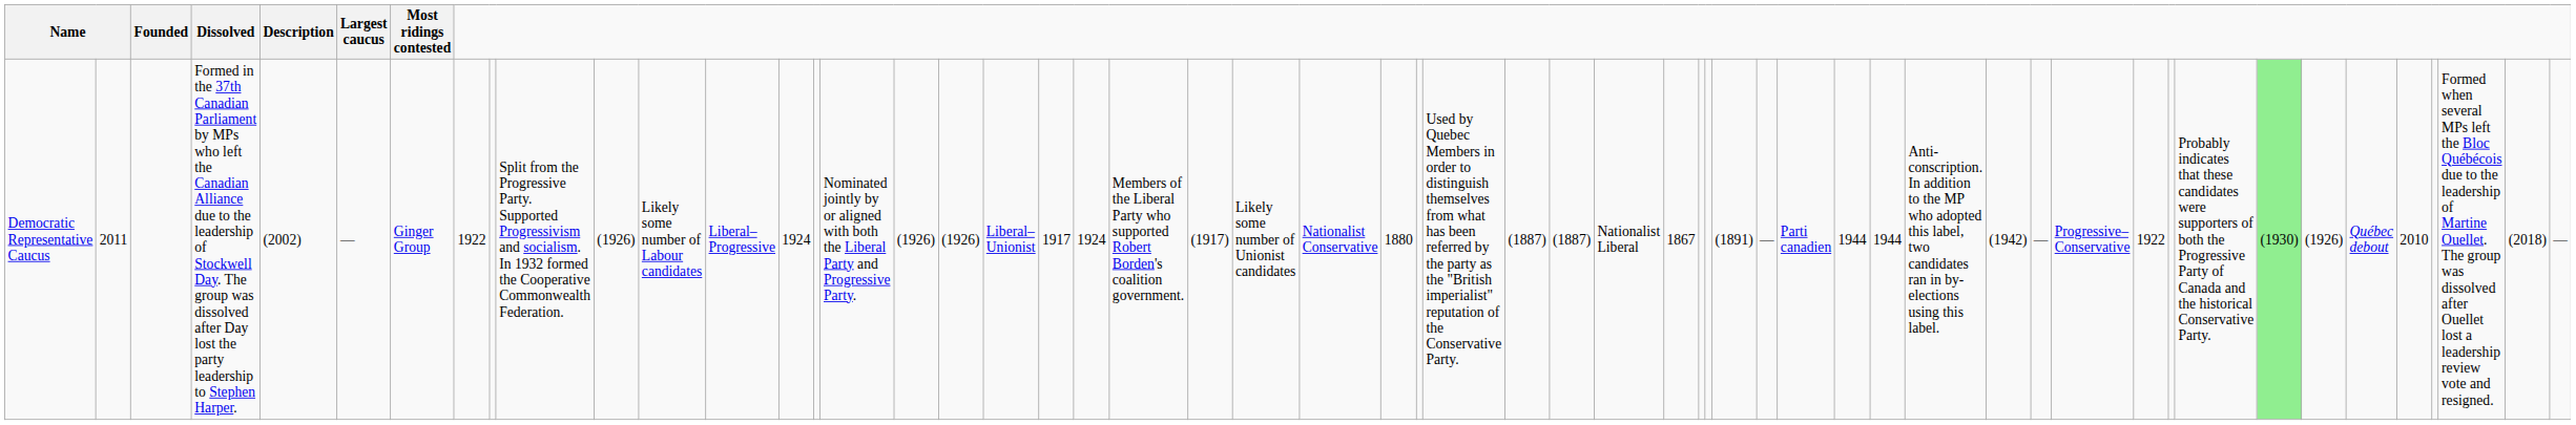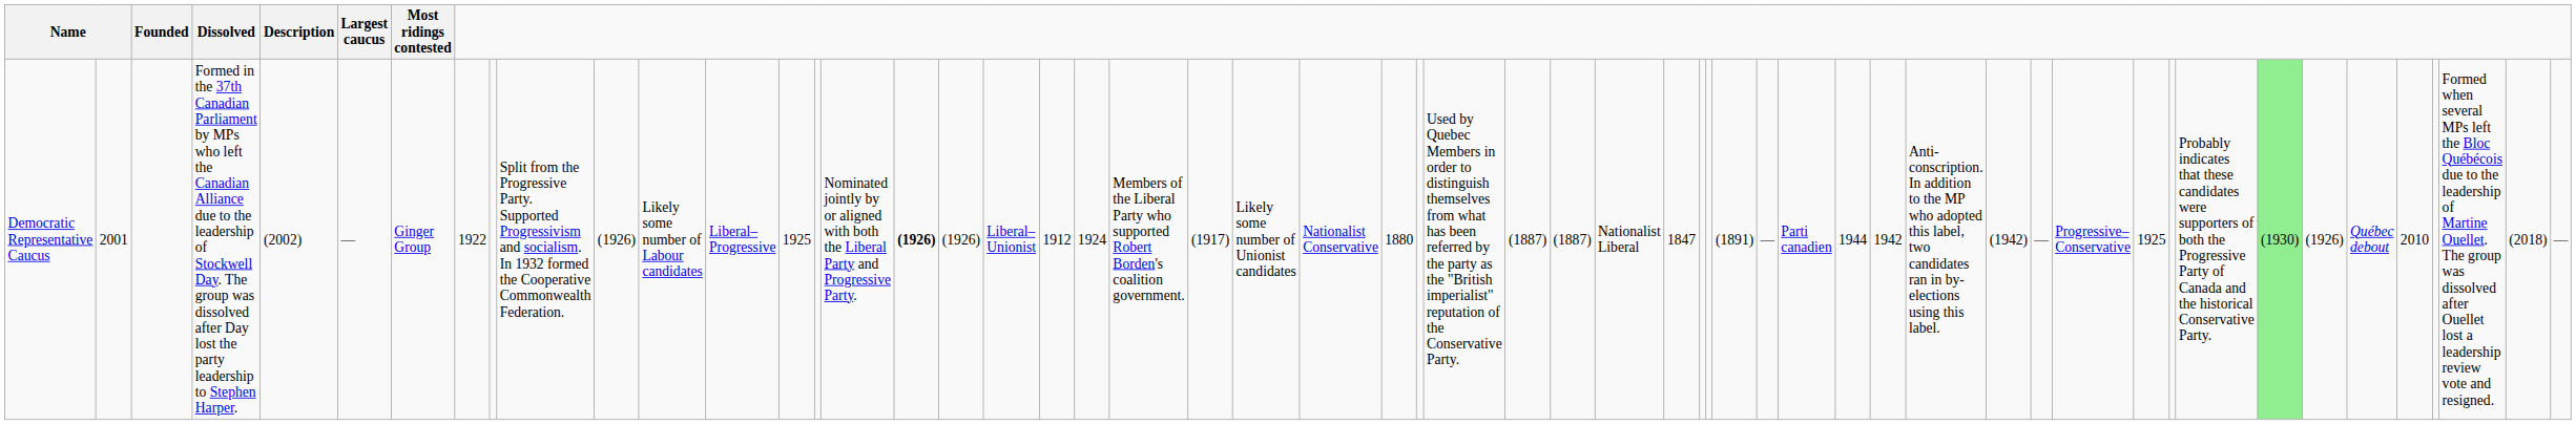 <table class="wikitable sortable">
 <tr>
 <th colspan="2">Name</th>
 <th>Founded</th>
 <th>Dissolved</th>
 <th class="unsortable">Description</th>
 <th>Largest caucus</th>
 <th>Most ridings contested</th>
 </tr>
 <tr>
 <td><a href='#'>Democratic Representative Caucus</a></td>
-<td>2011</td>
+<td>2001</td>
 <td></td>
 <td>Formed in the <a href='#'>37th Canadian Parliament</a> by MPs who left the <a href='#'>Canadian Alliance</a> due to the leadership of <a href='#'>Stockwell Day</a>. The group was dissolved after Day lost the party leadership to <a href='#'>Stephen Harper</a>.</td>
 <td> (2002)</td>
 <td>—<br></td>
 <td><a href='#'>Ginger Group</a></td>
 <td>1922</td>
 <td></td>
 <td>Split from the Progressive Party. Supported <a href='#'>Progressivism</a> and <a href='#'>socialism</a>. In 1932 formed the Cooperative Commonwealth Federation.</td>
 <td> (1926)</td>
 <td>Likely some number of <a href='#'>Labour candidates</a><br></td>
 <td><a href='#'>Liberal–Progressive</a></td>
-<td>1924</td>
+<td>1925</td>
 <td></td>
 <td>Nominated jointly by or aligned with both the <a href='#'>Liberal Party</a> and <a href='#'>Progressive Party</a>.</td>
-<td> (1926)</td>
+<td><strong> (1926)</strong></td>
 <td> (1926)<br></td>
 <td><a href='#'>Liberal–Unionist</a></td>
-<td>1917</td>
+<td>1912</td>
 <td>1924</td>
 <td>Members of the Liberal Party who supported <a href='#'>Robert Borden</a>'s coalition government.</td>
 <td> (1917)</td>
 <td>Likely some number of Unionist candidates<br></td>
 <td><a href='#'>Nationalist Conservative</a></td>
 <td>1880</td>
 <td></td>
 <td>Used by Quebec Members in order to distinguish themselves from what has been referred by the party as the "British imperialist" reputation of the Conservative Party.</td>
 <td> (1887)</td>
 <td> (1887)<br></td>
 <td>Nationalist Liberal</td>
-<td>1867</td>
+<td>1847</td>
 <td></td>
 <td></td>
 <td> (1891)</td>
 <td>—<br></td>
 <td><a href='#'>Parti canadien</a></td>
 <td>1944</td>
-<td>1944</td>
+<td>1942</td>
 <td>Anti-conscription. In addition to the MP who adopted this label, two candidates ran in by-elections using this label.</td>
 <td> (1942)</td>
 <td>—<br></td>
 <td><a href='#'>Progressive–Conservative</a></td>
-<td>1922</td>
+<td>1925</td>
 <td></td>
 <td>Probably indicates that these candidates were supporters of both the Progressive Party of Canada and the historical Conservative Party.</td>
 <td style="background: lightgreen;"> (1930)</td>
 <td> (1926)<br></td>
 <td><em> <a href='#'>Québec debout</a></em></td>
 <td>2010</td>
 <td></td>
 <td>Formed when several MPs left the <a href='#'>Bloc Québécois</a> due to the leadership of <a href='#'>Martine Ouellet</a>. The group was dissolved after Ouellet lost a leadership review vote and resigned.</td>
 <td> (2018)</td>
 <td>—</td>
 </tr>
 </table>
